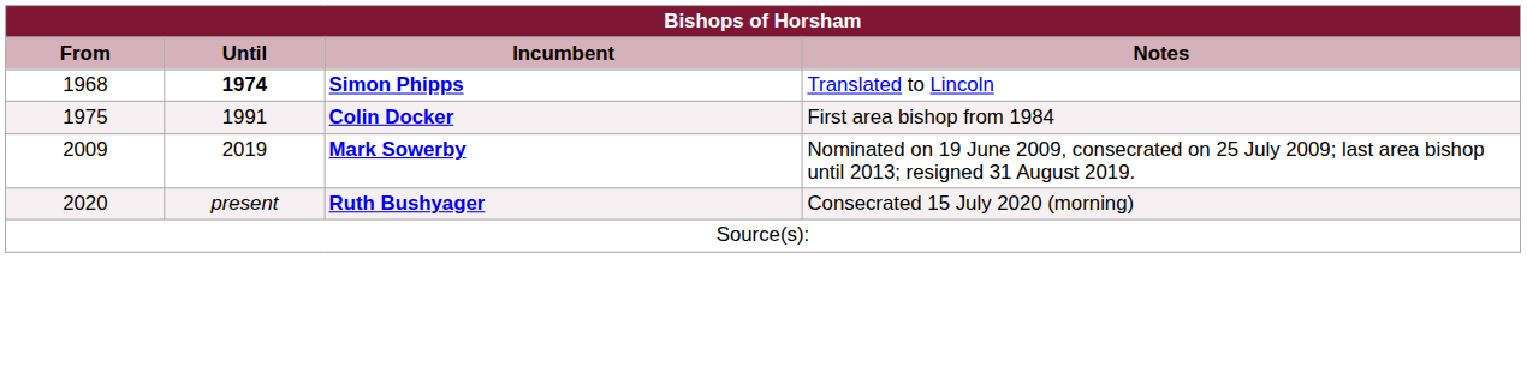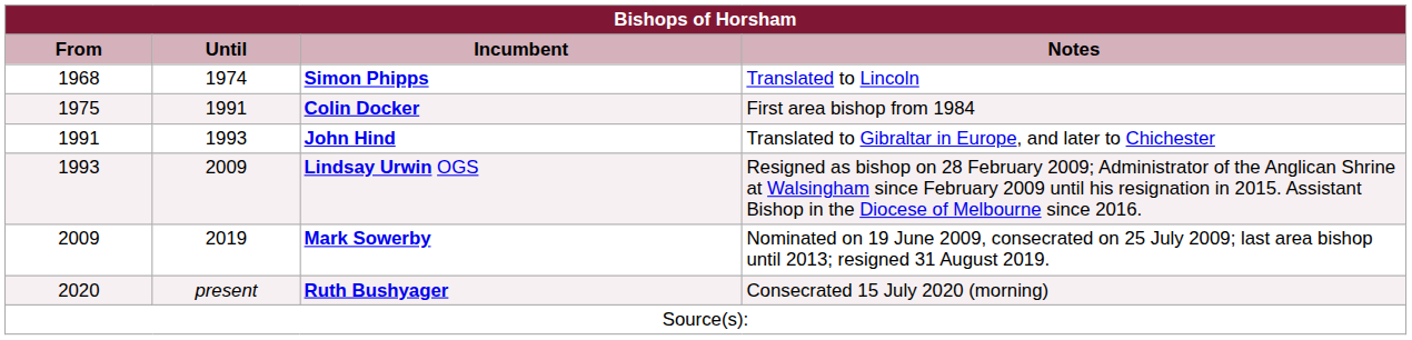 <table class="wikitable" style="width:95%;" border="1" cellpadding="2">
 <tr>
 <th colspan="4" style="background-color: #7F1734; color: white;">Bishops of Horsham</th>
 </tr>
 <tr valign=top>
 <th style="background-color:#D4B1BB" width="10%">From</th>
 <th style="background-color:#D4B1BB" width="10%">Until</th>
 <th style="background-color:#D4B1BB" width="30%">Incumbent</th>
 <th style="background-color:#D4B1BB" width="45%">Notes</th>
 </tr>
 <tr valign=top bgcolor="white">
 <td align="center">1968</td>
-<td align="center"><strong>1974</strong></td>
+<td align="center">1974</td>
 <td><strong><a href='#'>Simon Phipps</a></strong></td>
 <td><a href='#'>Translated</a> to <a href='#'>Lincoln</a></td>
 </tr>
 <tr valign=top bgcolor="#F7F0F2">
 <td align="center">1975</td>
 <td align="center">1991</td>
 <td><strong><a href='#'>Colin Docker</a></strong></td>
 <td>First area bishop from 1984</td>
+</tr>
+<tr valign=top bgcolor="white">
+<td align="center">1991</td>
+<td align="center">1993</td>
+<td><strong><a href='#'>John Hind</a></strong></td>
+<td>Translated to <a href='#'>Gibraltar in Europe</a>, and later to <a href='#'>Chichester</a></td>
+</tr>
+<tr valign=top bgcolor="#F7F0F2">
+<td align="center">1993</td>
+<td align="center">2009</td>
+<td><strong><a href='#'>Lindsay Urwin</a></strong> <a href='#'>OGS</a></td>
+<td>Resigned as bishop on 28 February 2009; Administrator of the Anglican Shrine at <a href='#'>Walsingham</a> since February 2009 until his resignation in 2015. Assistant Bishop in the <a href='#'>Diocese of Melbourne</a> since 2016.</td>
 </tr>
 <tr valign=top bgcolor="white">
 <td align="center">2009</td>
 <td align="center">2019</td>
 <td><strong><a href='#'>Mark Sowerby</a></strong></td>
 <td>Nominated on 19 June 2009, consecrated on 25 July 2009; last area bishop until 2013; resigned 31 August 2019.</td>
 </tr>
 <tr valign=top bgcolor="#F7F0F2">
 <td align="center">2020</td>
 <td align="center"><em>present</em></td>
 <td><strong><a href='#'>Ruth Bushyager</a></strong></td>
 <td>Consecrated 15 July 2020 (morning)</td>
 </tr>
 <tr valign=top bgcolor="white">
 <td align="center" colspan="4">Source(s):</td>
 </tr>
 </table>
